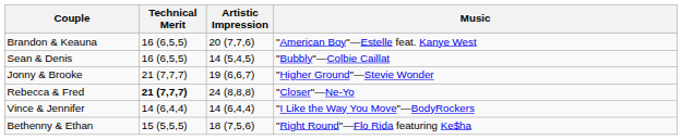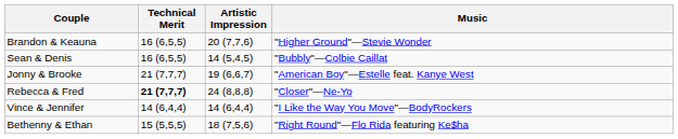 <table class="wikitable" style="width:80%;">
 <tr>
 <th style="width:20%;">Couple</th>
 <th style="width:10%;">Technical<br>Merit</th>
 <th style="width:10%;">Artistic<br>Impression</th>
 <th style="width:60%;">Music</th>
 </tr>
 <tr>
 <td>Brandon & Keauna</td>
 <td>16 (6,5,5)</td>
 <td>20 (7,7,6)</td>
-<td>"<a href='#'>American Boy</a>"—<a href='#'>Estelle</a> feat. <a href='#'>Kanye West</a></td>
+<td>"<a href='#'>Higher Ground</a>"—<a href='#'>Stevie Wonder</a></td>
 </tr>
 <tr>
 <td>Sean & Denis</td>
 <td>16 (6,5,5)</td>
 <td>14 (5,4,5)</td>
 <td>"<a href='#'>Bubbly</a>"—<a href='#'>Colbie Caillat</a></td>
 </tr>
 <tr>
 <td>Jonny & Brooke</td>
 <td>21 (7,7,7)</td>
 <td>19 (6,6,7)</td>
-<td>"<a href='#'>Higher Ground</a>"—<a href='#'>Stevie Wonder</a></td>
+<td>"<a href='#'>American Boy</a>"—<a href='#'>Estelle</a> feat. <a href='#'>Kanye West</a></td>
 </tr>
 <tr>
 <td>Rebecca & Fred</td>
 <td><strong>21 (7,7,7)</strong></td>
 <td>24 (8,8,8)</td>
 <td>"<a href='#'>Closer</a>"—<a href='#'>Ne-Yo</a></td>
 </tr>
 <tr>
 <td>Vince & Jennifer</td>
 <td>14 (6,4,4)</td>
 <td>14 (6,4,4)</td>
 <td>"<a href='#'>I Like the Way You Move</a>"—<a href='#'>BodyRockers</a></td>
 </tr>
 <tr>
 <td>Bethenny & Ethan</td>
 <td>15 (5,5,5)</td>
 <td>18 (7,5,6)</td>
 <td>"<a href='#'>Right Round</a>"—<a href='#'>Flo Rida</a> featuring <a href='#'>Ke$ha</a></td>
 </tr>
 </table>
